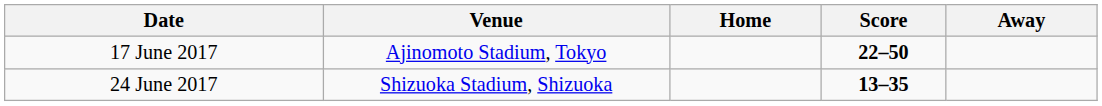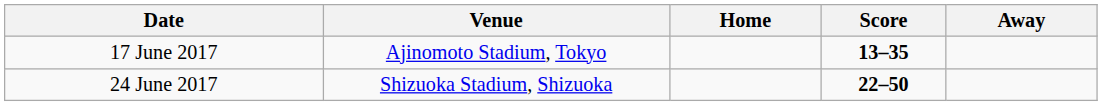 <table class="wikitable" style="text-align:center;">
 <tr>
 <th style="width:280px">Date</th>
 <th style="width:300px">Venue</th>
 <th style="width:125px">Home</th>
 <th style="width:100px">Score</th>
 <th style="width:125px">Away</th>
 </tr>
 <tr>
 <td>17 June 2017</td>
 <td><a href='#'>Ajinomoto Stadium</a>, <a href='#'>Tokyo</a></td>
 <td></td>
-<td><strong>22–50</strong></td>
+<td><strong>13–35</strong></td>
 <td></td>
 </tr>
 <tr>
 <td>24 June 2017</td>
 <td><a href='#'>Shizuoka Stadium</a>, <a href='#'>Shizuoka</a></td>
 <td></td>
-<td><strong>13–35</strong></td>
+<td><strong>22–50</strong></td>
 <td></td>
 </tr>
 </table>
